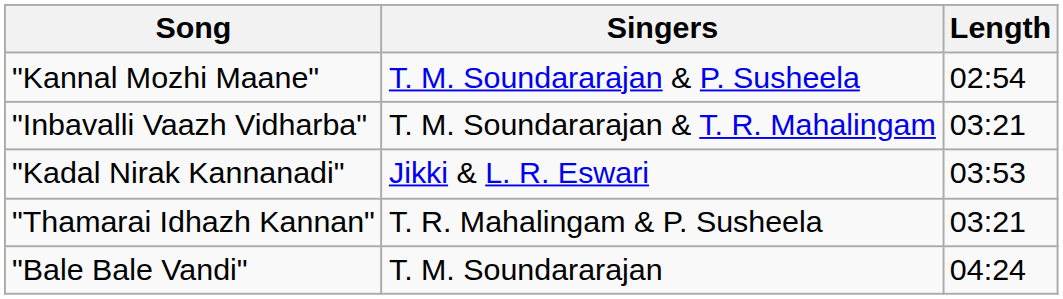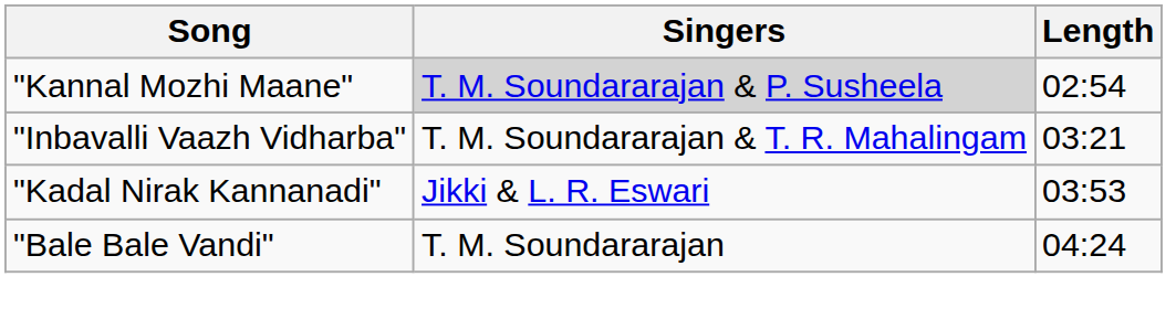 <table class="wikitable">
 <tr>
 <th>Song</th>
 <th>Singers</th>
 <th>Length</th>
 </tr>
 <tr>
 <td>"Kannal Mozhi Maane"</td>
-<td><a href='#'>T. M. Soundararajan</a> & <a href='#'>P. Susheela</a></td>
+<td style="background: lightgrey;"><a href='#'>T. M. Soundararajan</a> & <a href='#'>P. Susheela</a></td>
 <td>02:54</td>
 </tr>
 <tr>
 <td>"Inbavalli Vaazh Vidharba"</td>
 <td>T. M. Soundararajan & <a href='#'>T. R. Mahalingam</a></td>
 <td>03:21</td>
 </tr>
 <tr>
 <td>"Kadal Nirak Kannanadi"</td>
 <td><a href='#'>Jikki</a> & <a href='#'>L. R. Eswari</a></td>
 <td>03:53</td>
 </tr>
 <tr>
-<td>"Thamarai Idhazh Kannan"</td>
-<td>T. R. Mahalingam & P. Susheela</td>
-<td>03:21</td>
-</tr>
-<tr>
 <td>"Bale Bale Vandi"</td>
 <td>T. M. Soundararajan</td>
 <td>04:24</td>
 </tr>
 </table>
